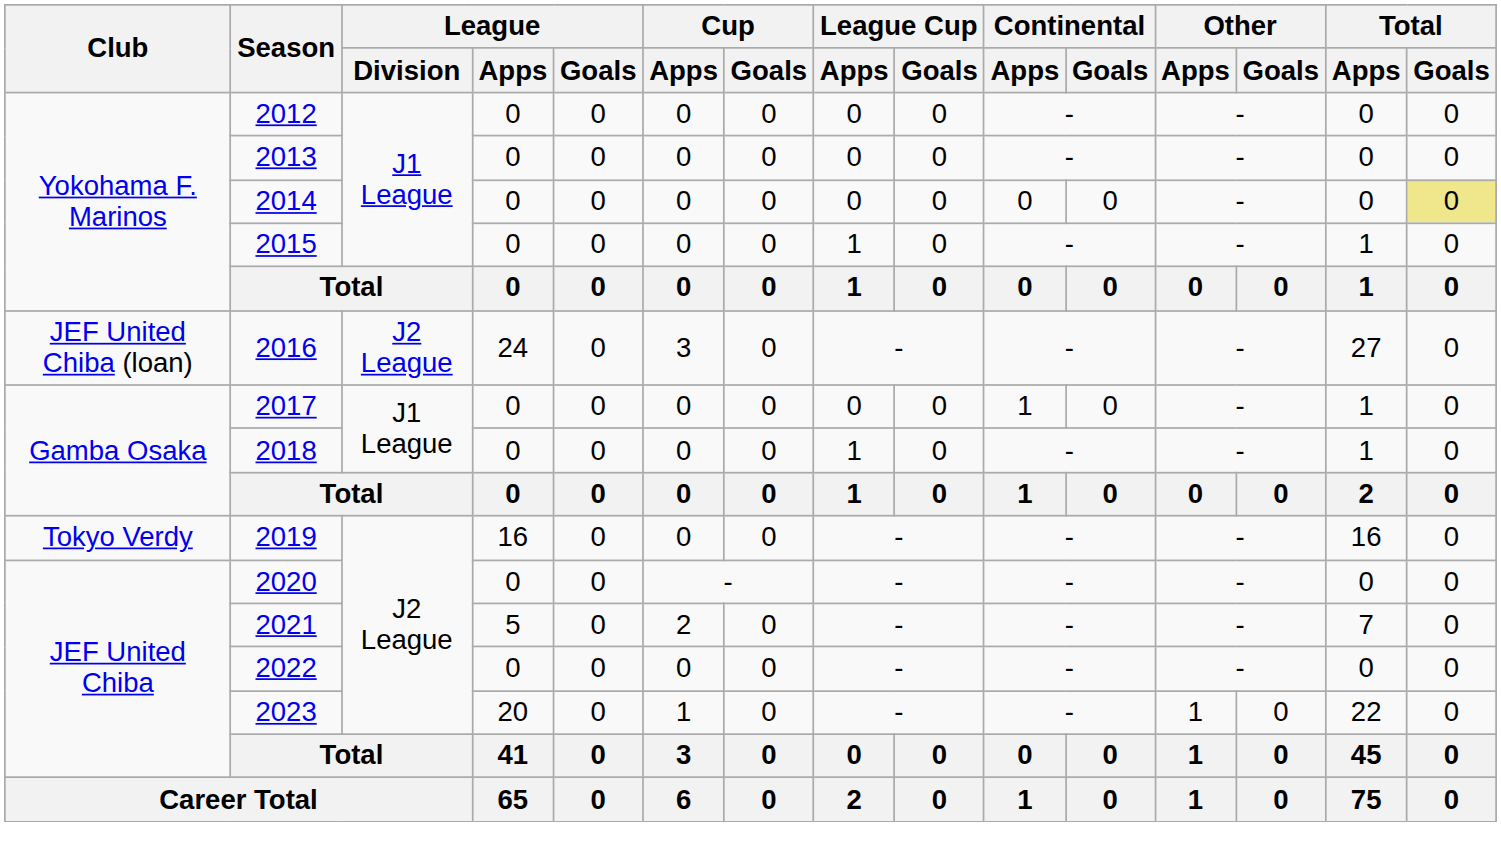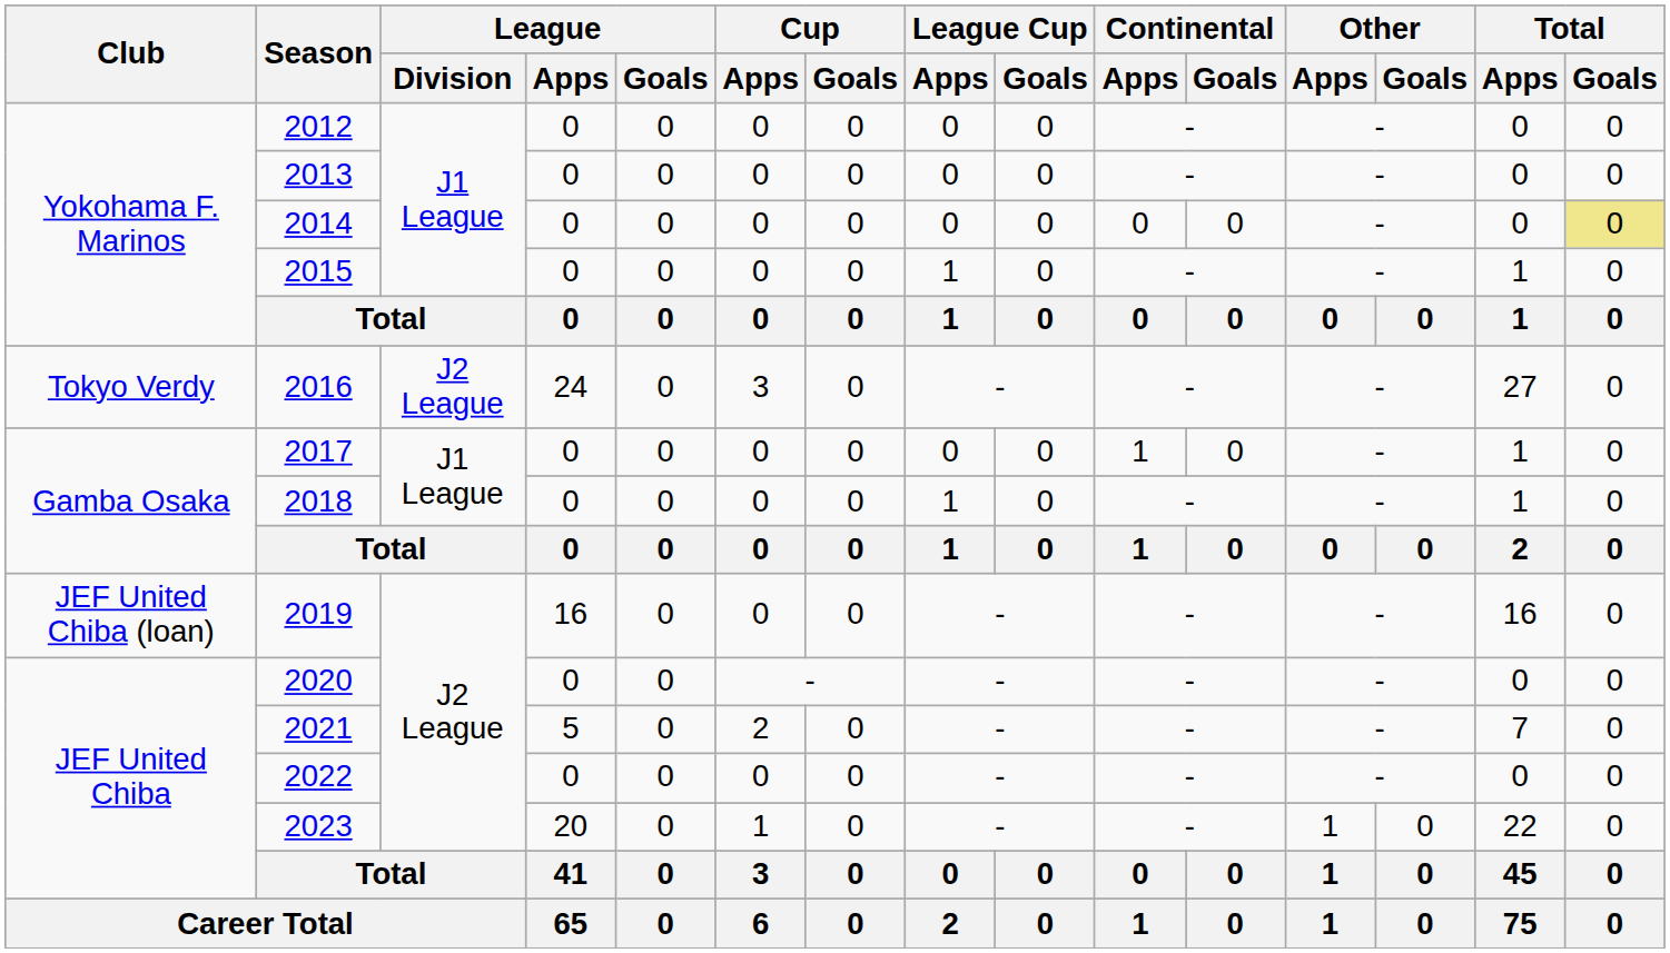 <table class="wikitable" style="text-align:center;">
 <tr>
 <th rowspan=2>Club</th>
 <th rowspan=2>Season</th>
 <th colspan=3>League</th>
 <th colspan=2>Cup</th>
 <th colspan=2>League Cup</th>
 <th colspan=2>Continental</th>
 <th colspan=2>Other</th>
 <th colspan=2>Total</th>
 </tr>
 <tr>
 <th>Division</th>
 <th>Apps</th>
 <th>Goals</th>
 <th>Apps</th>
 <th>Goals</th>
 <th>Apps</th>
 <th>Goals</th>
 <th>Apps</th>
 <th>Goals</th>
 <th>Apps</th>
 <th>Goals</th>
 <th>Apps</th>
 <th>Goals</th>
 </tr>
 <tr>
 <td rowspan="5"><a href='#'>Yokohama F. Marinos</a></td>
 <td><a href='#'>2012</a></td>
 <td rowspan="4"><a href='#'>J1 League</a></td>
 <td>0</td>
 <td>0</td>
 <td>0</td>
 <td>0</td>
 <td>0</td>
 <td>0</td>
 <td colspan="2">-</td>
 <td colspan="2">-</td>
 <td>0</td>
 <td>0</td>
 </tr>
 <tr>
 <td><a href='#'>2013</a></td>
 <td>0</td>
 <td>0</td>
 <td>0</td>
 <td>0</td>
 <td>0</td>
 <td>0</td>
 <td colspan="2">-</td>
 <td colspan="2">-</td>
 <td>0</td>
 <td>0</td>
 </tr>
 <tr>
 <td><a href='#'>2014</a></td>
 <td>0</td>
 <td>0</td>
 <td>0</td>
 <td>0</td>
 <td>0</td>
 <td>0</td>
 <td>0</td>
 <td>0</td>
 <td colspan="2">-</td>
 <td>0</td>
 <td style="background: khaki;">0</td>
 </tr>
 <tr>
 <td><a href='#'>2015</a></td>
 <td>0</td>
 <td>0</td>
 <td>0</td>
 <td>0</td>
 <td>1</td>
 <td>0</td>
 <td colspan="2">-</td>
 <td colspan="2">-</td>
 <td>1</td>
 <td>0</td>
 </tr>
 <tr>
 <th colspan=2>Total</th>
 <th>0</th>
 <th>0</th>
 <th>0</th>
 <th>0</th>
 <th>1</th>
 <th>0</th>
 <th>0</th>
 <th>0</th>
 <th>0</th>
 <th>0</th>
 <th>1</th>
 <th>0</th>
 </tr>
 <tr>
-<td><a href='#'>JEF United Chiba</a> (loan)</td>
+<td><a href='#'>Tokyo Verdy</a></td>
 <td><a href='#'>2016</a></td>
 <td><a href='#'>J2 League</a></td>
 <td>24</td>
 <td>0</td>
 <td>3</td>
 <td>0</td>
 <td colspan="2">-</td>
 <td colspan="2">-</td>
 <td colspan="2">-</td>
 <td>27</td>
 <td>0</td>
 </tr>
 <tr>
 <td rowspan="3"><a href='#'>Gamba Osaka</a></td>
 <td><a href='#'>2017</a></td>
 <td rowspan="2">J1 League</td>
 <td>0</td>
 <td>0</td>
 <td>0</td>
 <td>0</td>
 <td>0</td>
 <td>0</td>
 <td>1</td>
 <td>0</td>
 <td colspan="2">-</td>
 <td>1</td>
 <td>0</td>
 </tr>
 <tr>
 <td><a href='#'>2018</a></td>
 <td>0</td>
 <td>0</td>
 <td>0</td>
 <td>0</td>
 <td>1</td>
 <td>0</td>
 <td colspan="2">-</td>
 <td colspan="2">-</td>
 <td>1</td>
 <td>0</td>
 </tr>
 <tr>
 <th colspan=2>Total</th>
 <th>0</th>
 <th>0</th>
 <th>0</th>
 <th>0</th>
 <th>1</th>
 <th>0</th>
 <th>1</th>
 <th>0</th>
 <th>0</th>
 <th>0</th>
 <th>2</th>
 <th>0</th>
 </tr>
 <tr>
-<td><a href='#'>Tokyo Verdy</a></td>
+<td><a href='#'>JEF United Chiba</a> (loan)</td>
 <td><a href='#'>2019</a></td>
 <td rowspan="5">J2 League</td>
 <td>16</td>
 <td>0</td>
 <td>0</td>
 <td>0</td>
 <td colspan="2">-</td>
 <td colspan="2">-</td>
 <td colspan="2">-</td>
 <td>16</td>
 <td>0</td>
 </tr>
 <tr>
 <td rowspan="5"><a href='#'>JEF United Chiba</a></td>
 <td><a href='#'>2020</a></td>
 <td>0</td>
 <td>0</td>
 <td colspan="2">-</td>
 <td colspan="2">-</td>
 <td colspan="2">-</td>
 <td colspan="2">-</td>
 <td>0</td>
 <td>0</td>
 </tr>
 <tr>
 <td><a href='#'>2021</a></td>
 <td>5</td>
 <td>0</td>
 <td>2</td>
 <td>0</td>
 <td colspan="2">-</td>
 <td colspan="2">-</td>
 <td colspan="2">-</td>
 <td>7</td>
 <td>0</td>
 </tr>
 <tr>
 <td><a href='#'>2022</a></td>
 <td>0</td>
 <td>0</td>
 <td>0</td>
 <td>0</td>
 <td colspan="2">-</td>
 <td colspan="2">-</td>
 <td colspan="2">-</td>
 <td>0</td>
 <td>0</td>
 </tr>
 <tr>
 <td><a href='#'>2023</a></td>
 <td>20</td>
 <td>0</td>
 <td>1</td>
 <td>0</td>
 <td colspan="2">-</td>
 <td colspan="2">-</td>
 <td>1</td>
 <td>0</td>
 <td>22</td>
 <td>0</td>
 </tr>
 <tr>
 <th colspan=2>Total</th>
 <th>41</th>
 <th>0</th>
 <th>3</th>
 <th>0</th>
 <th>0</th>
 <th>0</th>
 <th>0</th>
 <th>0</th>
 <th>1</th>
 <th>0</th>
 <th>45</th>
 <th>0</th>
 </tr>
 <tr>
 <th colspan=3>Career Total</th>
 <th>65</th>
 <th>0</th>
 <th>6</th>
 <th>0</th>
 <th>2</th>
 <th>0</th>
 <th>1</th>
 <th>0</th>
 <th>1</th>
 <th>0</th>
 <th>75</th>
 <th>0</th>
 </tr>
 </table>
